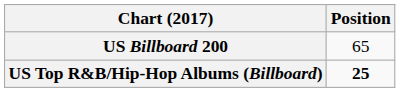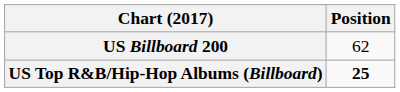 <table class="wikitable sortable plainrowheaders" style="text-align:center">
 <tr>
 <th scope="col">Chart (2017)</th>
 <th scope="col">Position</th>
 </tr>
 <tr>
 <th scope="row">US <em>Billboard</em> 200</th>
-<td>65</td>
+<td>62</td>
 </tr>
 <tr>
 <th scope="row">US Top R&B/Hip-Hop Albums (<em>Billboard</em>)</th>
 <td><strong>25</strong></td>
 </tr>
 </table>
